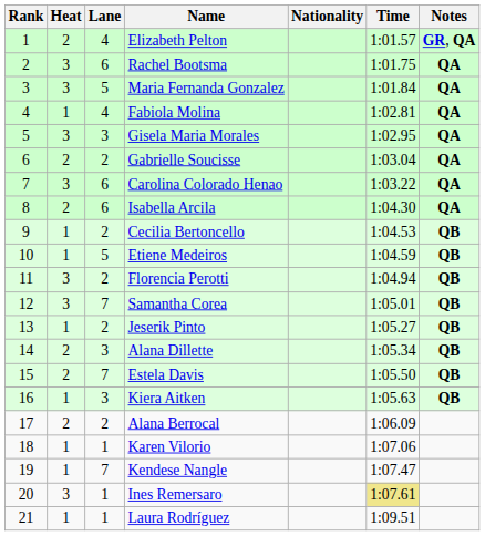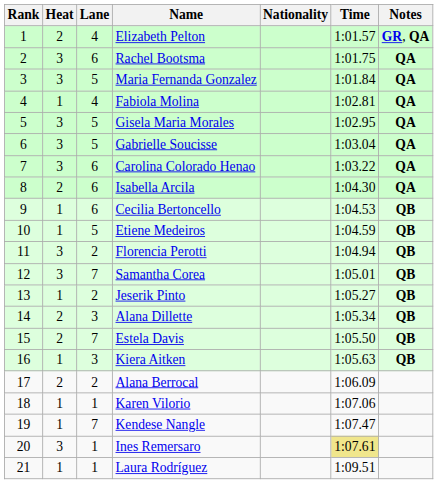 <table class="wikitable sortable" style="text-align:center">
 <tr>
 <th>Rank</th>
 <th>Heat</th>
 <th>Lane</th>
 <th>Name</th>
 <th>Nationality</th>
 <th>Time</th>
 <th>Notes</th>
 </tr>
 <tr bgcolor=ccffcc>
 <td>1</td>
 <td>2</td>
 <td>4</td>
 <td align=left><a href='#'>Elizabeth Pelton</a></td>
 <td align=left></td>
 <td>1:01.57</td>
 <td><strong><a href='#'>GR</a></strong>, <strong>QA</strong></td>
 </tr>
 <tr bgcolor=ccffcc>
 <td>2</td>
 <td>3</td>
 <td>6</td>
 <td align=left><a href='#'>Rachel Bootsma</a></td>
 <td align=left></td>
 <td>1:01.75</td>
 <td><strong>QA</strong></td>
 </tr>
 <tr bgcolor=ccffcc>
 <td>3</td>
 <td>3</td>
 <td>5</td>
 <td align=left><a href='#'>Maria Fernanda Gonzalez</a></td>
 <td align=left></td>
 <td>1:01.84</td>
 <td><strong>QA</strong></td>
 </tr>
 <tr bgcolor=ccffcc>
 <td>4</td>
 <td>1</td>
 <td>4</td>
 <td align=left><a href='#'>Fabiola Molina</a></td>
 <td align=left></td>
 <td>1:02.81</td>
 <td><strong>QA</strong></td>
 </tr>
 <tr bgcolor=ccffcc>
 <td>5</td>
 <td>3</td>
-<td>3</td>
+<td>5</td>
 <td align=left><a href='#'>Gisela Maria Morales</a></td>
 <td align=left></td>
 <td>1:02.95</td>
 <td><strong>QA</strong></td>
 </tr>
 <tr bgcolor=ccffcc>
 <td>6</td>
-<td>2</td>
-<td>2</td>
+<td>3</td>
+<td>5</td>
 <td align=left><a href='#'>Gabrielle Soucisse</a></td>
 <td align=left></td>
 <td>1:03.04</td>
 <td><strong>QA</strong></td>
 </tr>
 <tr bgcolor=ccffcc>
 <td>7</td>
 <td>3</td>
 <td>6</td>
 <td align=left><a href='#'>Carolina Colorado Henao</a></td>
 <td align=left></td>
 <td>1:03.22</td>
 <td><strong>QA</strong></td>
 </tr>
 <tr bgcolor=ccffcc>
 <td>8</td>
 <td>2</td>
 <td>6</td>
 <td align=left><a href='#'>Isabella Arcila</a></td>
 <td align=left></td>
 <td>1:04.30</td>
 <td><strong>QA</strong></td>
 </tr>
 <tr bgcolor=ddffdd>
 <td>9</td>
 <td>1</td>
-<td>2</td>
+<td>6</td>
 <td align=left><a href='#'>Cecilia Bertoncello</a></td>
 <td align=left></td>
 <td>1:04.53</td>
 <td><strong>QB</strong></td>
 </tr>
 <tr bgcolor=ddffdd>
 <td>10</td>
 <td>1</td>
 <td>5</td>
 <td align=left><a href='#'>Etiene Medeiros</a></td>
 <td align=left></td>
 <td>1:04.59</td>
 <td><strong>QB</strong></td>
 </tr>
 <tr bgcolor=ddffdd>
 <td>11</td>
 <td>3</td>
 <td>2</td>
 <td align=left><a href='#'>Florencia Perotti</a></td>
 <td align=left></td>
 <td>1:04.94</td>
 <td><strong>QB</strong></td>
 </tr>
 <tr bgcolor=ddffdd>
 <td>12</td>
 <td>3</td>
 <td>7</td>
 <td align=left><a href='#'>Samantha Corea</a></td>
 <td align=left></td>
 <td>1:05.01</td>
 <td><strong>QB</strong></td>
 </tr>
 <tr bgcolor=ddffdd>
 <td>13</td>
 <td>1</td>
 <td>2</td>
 <td align=left><a href='#'>Jeserik Pinto</a></td>
 <td align=left></td>
 <td>1:05.27</td>
 <td><strong>QB</strong></td>
 </tr>
 <tr bgcolor=ddffdd>
 <td>14</td>
 <td>2</td>
 <td>3</td>
 <td align=left><a href='#'>Alana Dillette</a></td>
 <td align=left></td>
 <td>1:05.34</td>
 <td><strong>QB</strong></td>
 </tr>
 <tr bgcolor=ddffdd>
 <td>15</td>
 <td>2</td>
 <td>7</td>
 <td align=left><a href='#'>Estela Davis</a></td>
 <td align=left></td>
 <td>1:05.50</td>
 <td><strong>QB</strong></td>
 </tr>
 <tr bgcolor=ddffdd>
 <td>16</td>
 <td>1</td>
 <td>3</td>
 <td align=left><a href='#'>Kiera Aitken</a></td>
 <td align=left></td>
 <td>1:05.63</td>
 <td><strong>QB</strong></td>
 </tr>
 <tr>
 <td>17</td>
 <td>2</td>
 <td>2</td>
 <td align=left><a href='#'>Alana Berrocal</a></td>
 <td align=left></td>
 <td>1:06.09</td>
 <td></td>
 </tr>
 <tr>
 <td>18</td>
 <td>1</td>
 <td>1</td>
 <td align=left><a href='#'>Karen Vilorio</a></td>
 <td align=left></td>
 <td>1:07.06</td>
 <td></td>
 </tr>
 <tr>
 <td>19</td>
 <td>1</td>
 <td>7</td>
 <td align=left><a href='#'>Kendese Nangle</a></td>
 <td align=left></td>
 <td>1:07.47</td>
 <td></td>
 </tr>
 <tr>
 <td>20</td>
 <td>3</td>
 <td>1</td>
 <td align=left><a href='#'>Ines Remersaro</a></td>
 <td align=left></td>
 <td style="background: khaki;">1:07.61</td>
 <td></td>
 </tr>
 <tr>
 <td>21</td>
 <td>1</td>
 <td>1</td>
 <td align=left><a href='#'>Laura Rodríguez</a></td>
 <td align=left></td>
 <td>1:09.51</td>
 <td></td>
 </tr>
 </table>
